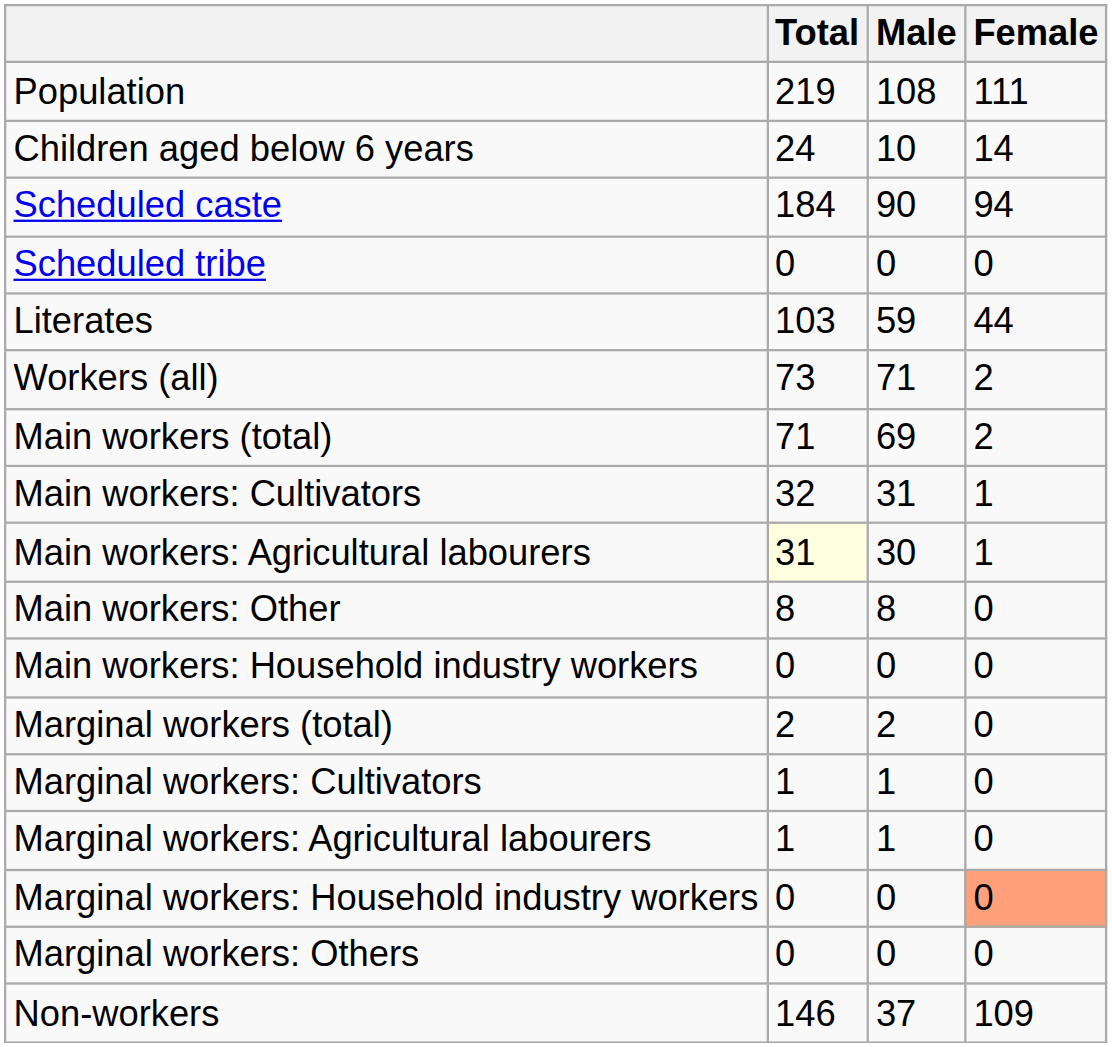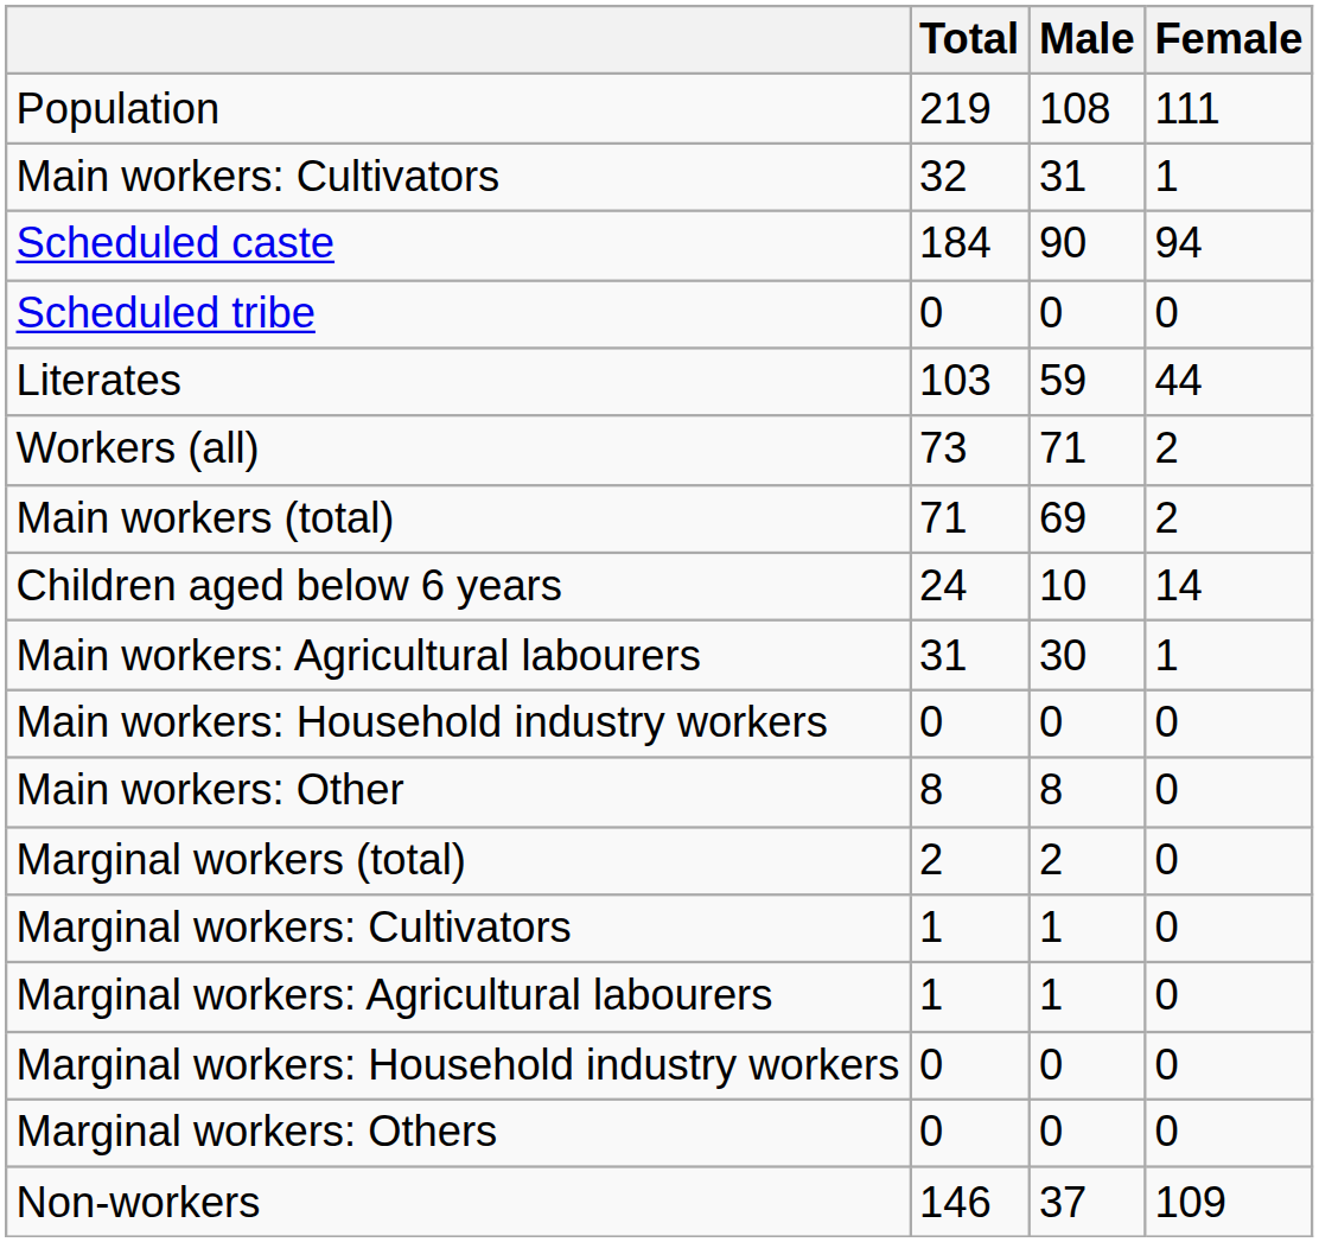 <table class="wikitable sortable">
 <tr>
 <th></th>
 <th>Total</th>
 <th>Male</th>
 <th>Female</th>
 </tr>
 <tr>
 <td>Population</td>
 <td>219</td>
 <td>108</td>
 <td>111</td>
 </tr>
 <tr>
-<td>Children aged below 6 years</td>
-<td>24</td>
-<td>10</td>
-<td>14</td>
+<td>Main workers: Cultivators</td>
+<td>32</td>
+<td>31</td>
+<td>1</td>
 </tr>
 <tr>
 <td><a href='#'>Scheduled caste</a></td>
 <td>184</td>
 <td>90</td>
 <td>94</td>
 </tr>
 <tr>
 <td><a href='#'>Scheduled tribe</a></td>
 <td>0</td>
 <td>0</td>
 <td>0</td>
 </tr>
 <tr>
 <td>Literates</td>
 <td>103</td>
 <td>59</td>
 <td>44</td>
 </tr>
 <tr>
 <td>Workers (all)</td>
 <td>73</td>
 <td>71</td>
 <td>2</td>
 </tr>
 <tr>
 <td>Main workers (total)</td>
 <td>71</td>
 <td>69</td>
 <td>2</td>
 </tr>
 <tr>
-<td>Main workers: Cultivators</td>
-<td>32</td>
+<td>Children aged below 6 years</td>
+<td>24</td>
+<td>10</td>
+<td>14</td>
+</tr>
+<tr>
+<td>Main workers: Agricultural labourers</td>
 <td>31</td>
+<td>30</td>
 <td>1</td>
 </tr>
 <tr>
-<td>Main workers: Agricultural labourers</td>
-<td style="background: lightyellow;">31</td>
-<td>30</td>
-<td>1</td>
+<td>Main workers: Household industry workers</td>
+<td>0</td>
+<td>0</td>
+<td>0</td>
 </tr>
 <tr>
 <td>Main workers: Other</td>
 <td>8</td>
 <td>8</td>
-<td>0</td>
-</tr>
-<tr>
-<td>Main workers: Household industry workers</td>
-<td>0</td>
-<td>0</td>
 <td>0</td>
 </tr>
 <tr>
 <td>Marginal workers (total)</td>
 <td>2</td>
 <td>2</td>
 <td>0</td>
 </tr>
 <tr>
 <td>Marginal workers: Cultivators</td>
 <td>1</td>
 <td>1</td>
 <td>0</td>
 </tr>
 <tr>
 <td>Marginal workers: Agricultural labourers</td>
 <td>1</td>
 <td>1</td>
 <td>0</td>
 </tr>
 <tr>
 <td>Marginal workers: Household industry workers</td>
 <td>0</td>
 <td>0</td>
-<td style="background: lightsalmon;">0</td>
+<td>0</td>
 </tr>
 <tr>
 <td>Marginal workers: Others</td>
 <td>0</td>
 <td>0</td>
 <td>0</td>
 </tr>
 <tr>
 <td>Non-workers</td>
 <td>146</td>
 <td>37</td>
 <td>109</td>
 </tr>
 </table>
